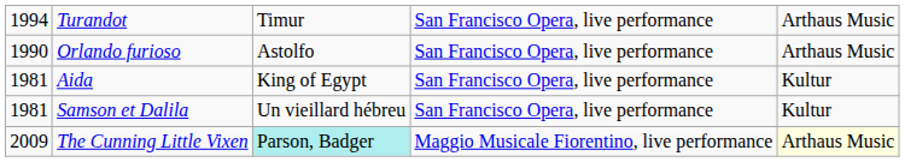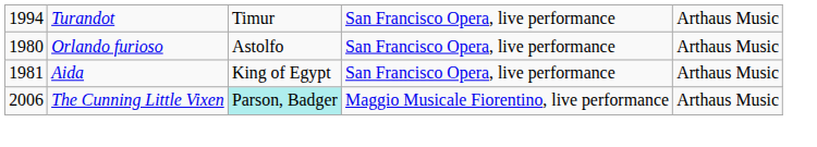 <table class="wikitable">
 <tr>
 <td>1994</td>
 <td><em><a href='#'>Turandot</a></em></td>
 <td>Timur</td>
 <td><a href='#'>San Francisco Opera</a>, live performance</td>
 <td>Arthaus Music</td>
 </tr>
 <tr>
-<td>1990</td>
+<td>1980</td>
 <td><em><a href='#'>Orlando furioso</a></em></td>
 <td>Astolfo</td>
 <td><a href='#'>San Francisco Opera</a>, live performance</td>
 <td>Arthaus Music</td>
 </tr>
 <tr>
 <td>1981</td>
 <td><em><a href='#'>Aida</a></em></td>
 <td>King of Egypt</td>
 <td><a href='#'>San Francisco Opera</a>, live performance</td>
-<td>Kultur</td>
+<td>Arthaus Music</td>
 </tr>
 <tr>
-<td>1981</td>
-<td><em><a href='#'>Samson et Dalila</a></em></td>
-<td>Un vieillard hébreu</td>
-<td><a href='#'>San Francisco Opera</a>, live performance</td>
-<td>Kultur</td>
-</tr>
-<tr>
-<td>2009</td>
+<td>2006</td>
 <td><em><a href='#'>The Cunning Little Vixen</a></em></td>
 <td style="background: paleturquoise;">Parson, Badger</td>
 <td><a href='#'>Maggio Musicale Fiorentino</a>, live performance</td>
-<td style="background: lightyellow;">Arthaus Music</td>
+<td>Arthaus Music</td>
 </tr>
 </table>
